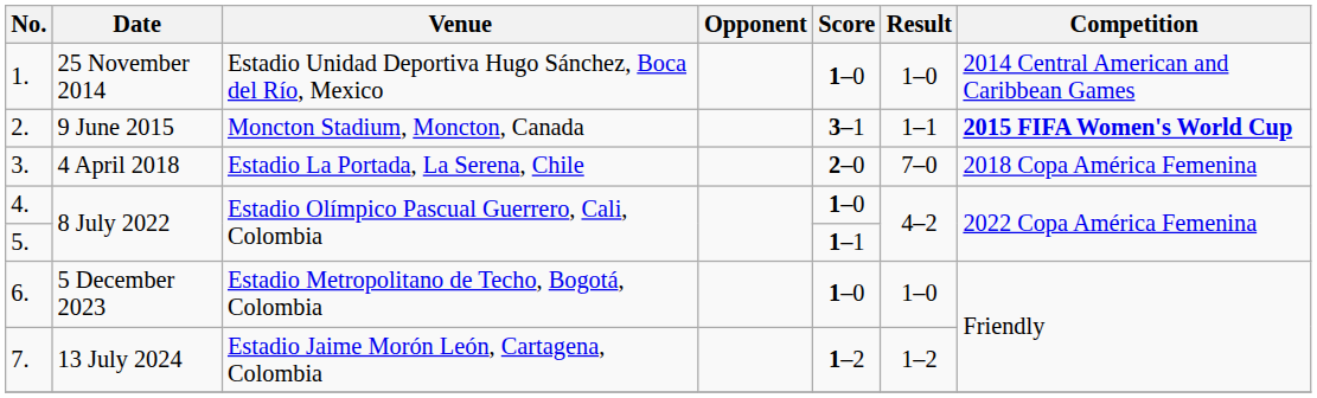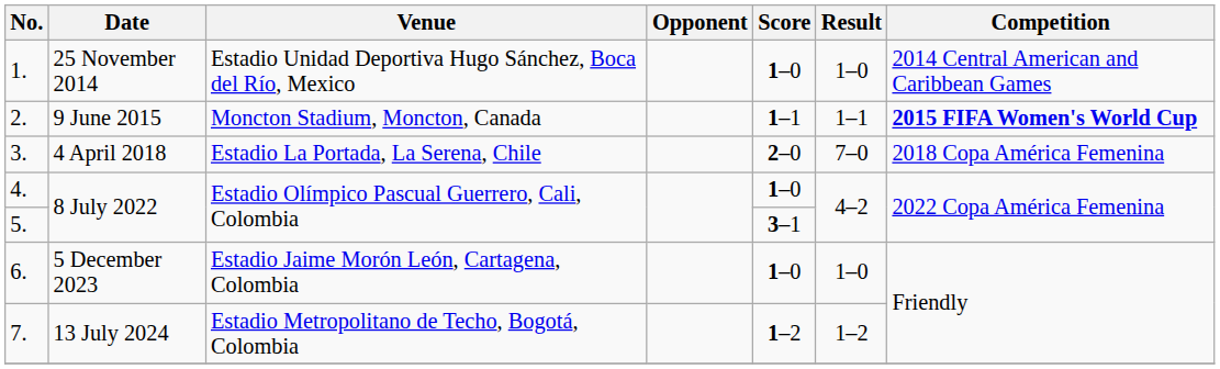 <table class="wikitable">
 <tr>
 <th>No.</th>
 <th>Date</th>
 <th>Venue</th>
 <th>Opponent</th>
 <th>Score</th>
 <th>Result</th>
 <th>Competition</th>
 </tr>
 <tr>
 <td>1.</td>
 <td>25 November 2014</td>
 <td>Estadio Unidad Deportiva Hugo Sánchez, <a href='#'>Boca del Río</a>, Mexico</td>
 <td></td>
 <td align=center><strong>1</strong>–0</td>
 <td align=center>1–0</td>
 <td><a href='#'>2014 Central American and Caribbean Games</a></td>
 </tr>
 <tr>
 <td>2.</td>
 <td>9 June 2015</td>
 <td><a href='#'>Moncton Stadium</a>, <a href='#'>Moncton</a>, Canada</td>
 <td></td>
-<td align=center><strong>3</strong>–1</td>
+<td align=center><strong>1</strong>–1</td>
 <td align=center>1–1</td>
 <td><strong><a href='#'>2015 FIFA Women's World Cup</a></strong></td>
 </tr>
 <tr>
 <td>3.</td>
 <td>4 April 2018</td>
 <td><a href='#'>Estadio La Portada</a>, <a href='#'>La Serena</a>, <a href='#'>Chile</a></td>
 <td></td>
 <td align=center><strong>2</strong>–0</td>
 <td align=center>7–0</td>
 <td><a href='#'>2018 Copa América Femenina</a></td>
 </tr>
 <tr>
 <td>4.</td>
 <td rowspan=2>8 July 2022</td>
 <td rowspan=2><a href='#'>Estadio Olímpico Pascual Guerrero</a>, <a href='#'>Cali</a>, Colombia</td>
 <td rowspan=2></td>
 <td align=center><strong>1</strong>–0</td>
 <td rowspan=2 align=center>4–2</td>
 <td rowspan=2><a href='#'>2022 Copa América Femenina</a></td>
 </tr>
 <tr>
 <td>5.</td>
-<td align=center><strong>1</strong>–1</td>
+<td align=center><strong>3</strong>–1</td>
 </tr>
 <tr>
 <td>6.</td>
 <td>5 December 2023</td>
-<td><a href='#'>Estadio Metropolitano de Techo</a>, <a href='#'>Bogotá</a>, Colombia</td>
+<td><a href='#'>Estadio Jaime Morón León</a>, <a href='#'>Cartagena</a>, Colombia</td>
 <td></td>
 <td align=center><strong>1</strong>–0</td>
 <td align=center>1–0</td>
 <td rowspan=2>Friendly</td>
 </tr>
 <tr>
 <td>7.</td>
 <td>13 July 2024</td>
-<td><a href='#'>Estadio Jaime Morón León</a>, <a href='#'>Cartagena</a>, Colombia</td>
+<td><a href='#'>Estadio Metropolitano de Techo</a>, <a href='#'>Bogotá</a>, Colombia</td>
 <td></td>
 <td align=center><strong>1</strong>–2</td>
 <td align=center>1–2</td>
 </tr>
 <tr>
 </tr>
 </table>
